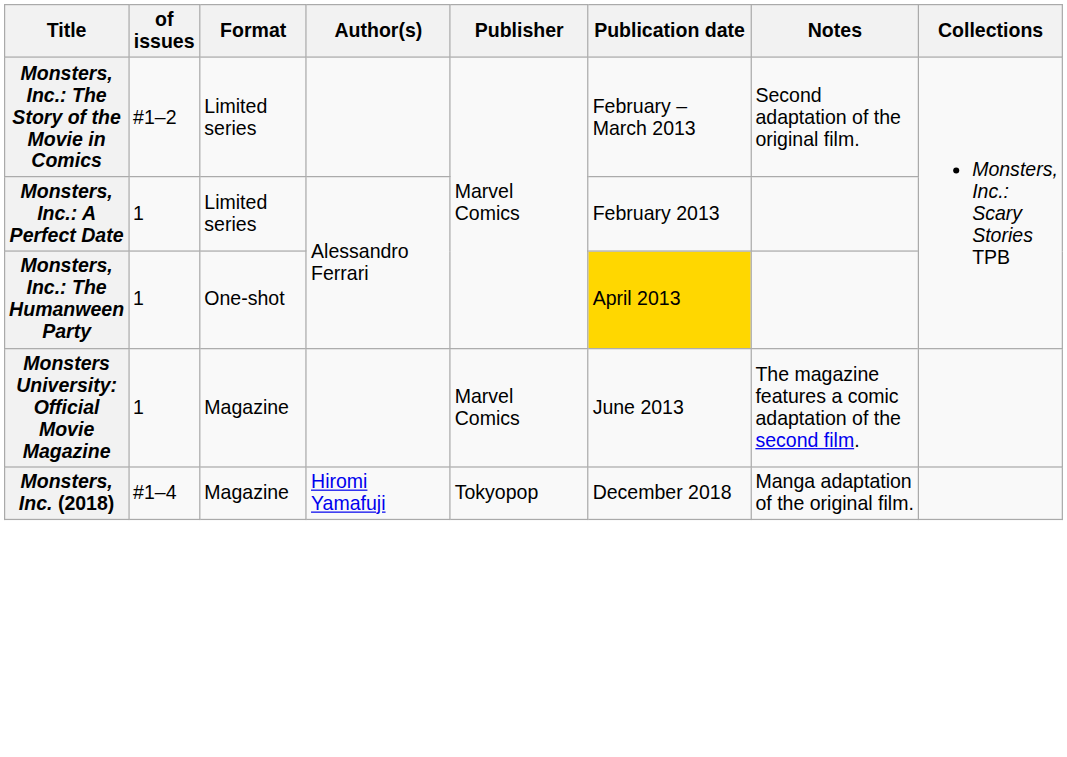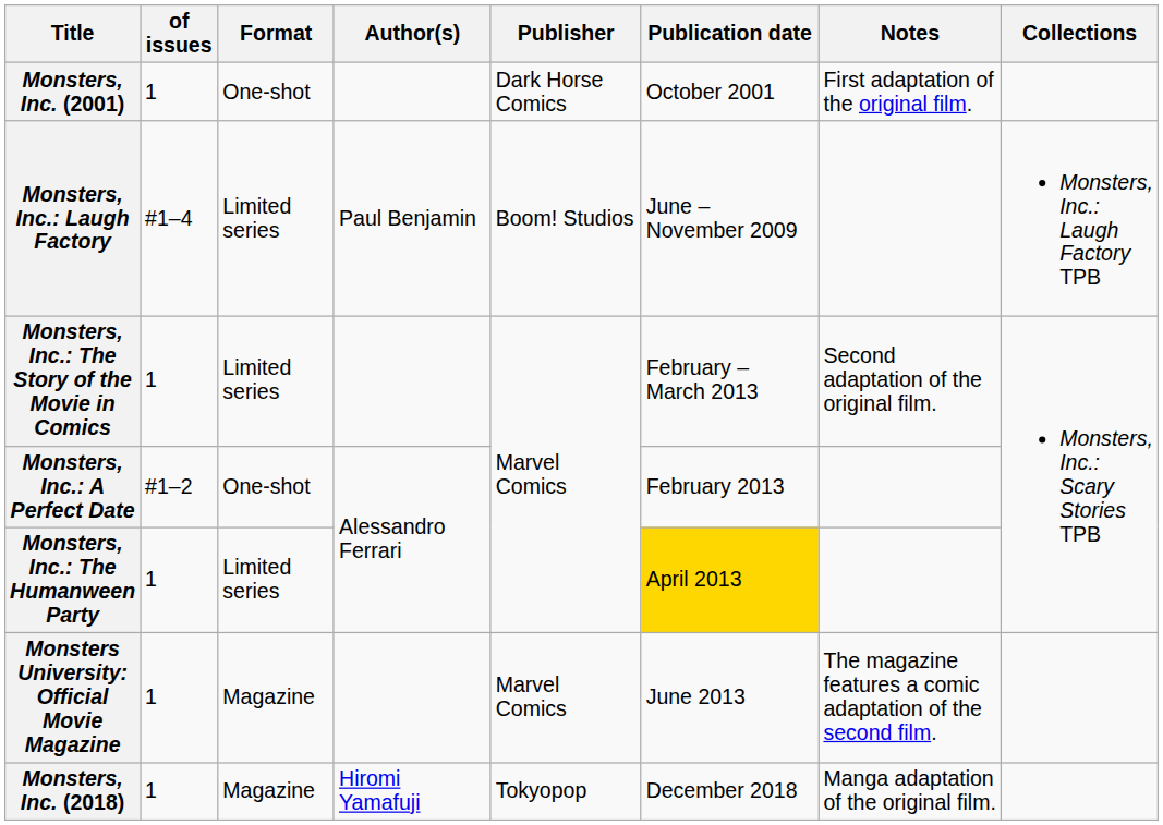 <table class="wikitable">
 <tr>
 <th>Title</th>
 <th style="width:40pt"> of issues</th>
 <th style="width:75pt">Format</th>
 <th style="width:125pt">Author(s)</th>
 <th style="width:125pt">Publisher</th>
 <th style="width:150pt">Publication date</th>
 <th style="width:175pt">Notes</th>
 <th>Collections</th>
 </tr>
 <tr>
+<th><em>Monsters, Inc.</em> (2001)</th>
+<td>1</td>
+<td>One-shot</td>
+<td></td>
+<td>Dark Horse Comics</td>
+<td>October 2001</td>
+<td>First adaptation of the <a href='#'>original film</a>.</td>
+<td></td>
+</tr>
+<tr>
+<th><em>Monsters, Inc.: Laugh Factory</em></th>
+<td>#1–4</td>
+<td>Limited series</td>
+<td>Paul Benjamin</td>
+<td>Boom! Studios</td>
+<td>June – November 2009</td>
+<td></td>
+<td><br><ul><li><em>Monsters, Inc.: Laugh Factory</em> TPB</li></ul></td>
+</tr>
+<tr>
 <th><em>Monsters, Inc.: The Story of the Movie in Comics</em></th>
-<td>#1–2</td>
+<td>1</td>
 <td>Limited series</td>
 <td></td>
 <td rowspan="3">Marvel Comics</td>
 <td>February – March 2013</td>
 <td>Second adaptation of the original film.</td>
 <td rowspan="3"><br><ul><li><em>Monsters, Inc.: Scary Stories</em> TPB</li></ul></td>
 </tr>
 <tr>
 <th><em>Monsters, Inc.: A Perfect Date</em></th>
-<td>1</td>
-<td>Limited series</td>
+<td>#1–2</td>
+<td>One-shot</td>
 <td rowspan="2">Alessandro Ferrari</td>
 <td>February 2013</td>
 <td></td>
 </tr>
 <tr>
 <th><em>Monsters, Inc.: The Humanween Party</em></th>
 <td>1</td>
-<td>One-shot</td>
+<td>Limited series</td>
 <td style="background: gold;">April 2013</td>
 <td></td>
 </tr>
 <tr>
 <th><em>Monsters University: Official Movie Magazine</em></th>
 <td>1</td>
 <td>Magazine</td>
 <td></td>
 <td>Marvel Comics</td>
 <td>June 2013</td>
 <td>The magazine features a comic adaptation of the <a href='#'>second film</a>.</td>
 <td></td>
 </tr>
 <tr>
 <th><em>Monsters, Inc.</em> (2018)</th>
-<td>#1–4</td>
+<td>1</td>
 <td>Magazine</td>
 <td><a href='#'>Hiromi Yamafuji</a></td>
 <td>Tokyopop</td>
 <td>December 2018</td>
 <td>Manga adaptation of the original film.</td>
 <td></td>
 </tr>
 </table>
